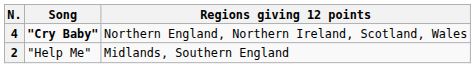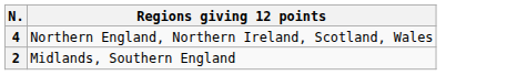 <table class="wikitable plainrowheaders">
 <tr>
 <th scope="col">N.</th>
-<th scope="col">Song</th>
 <th scope="col">Regions giving 12 points</th>
 </tr>
 <tr>
 <th scope="row">4</th>
-<td><strong>"Cry Baby"</strong></td>
 <td>Northern England, Northern Ireland, Scotland, Wales</td>
 </tr>
 <tr>
 <th scope="row">2</th>
-<td>"Help Me"</td>
 <td>Midlands, Southern England</td>
 </tr>
 </table>
